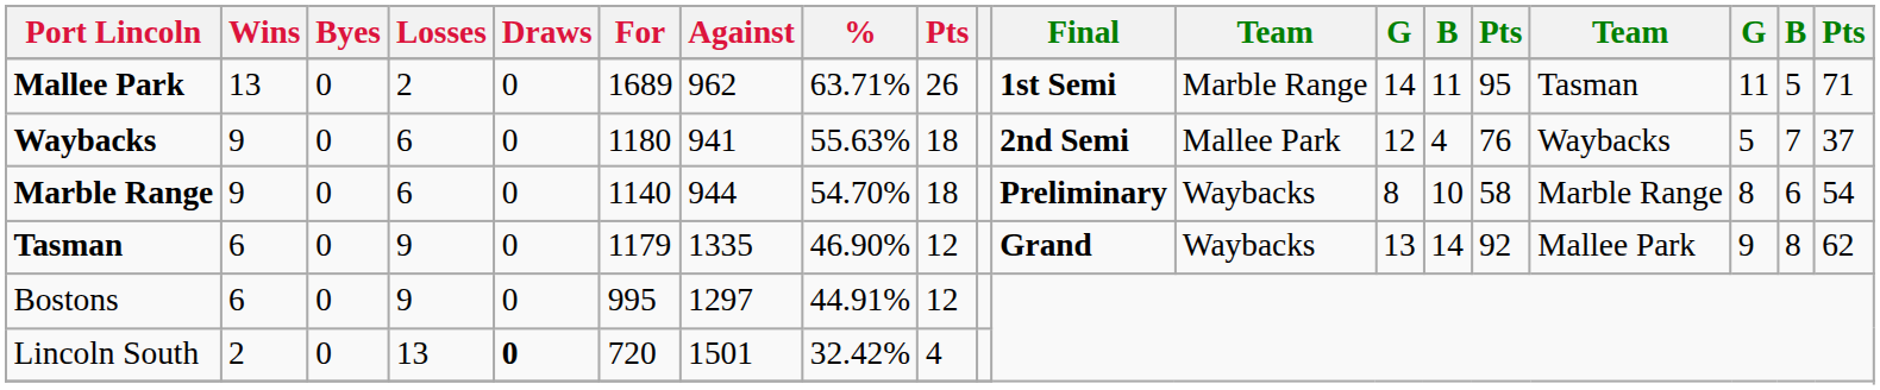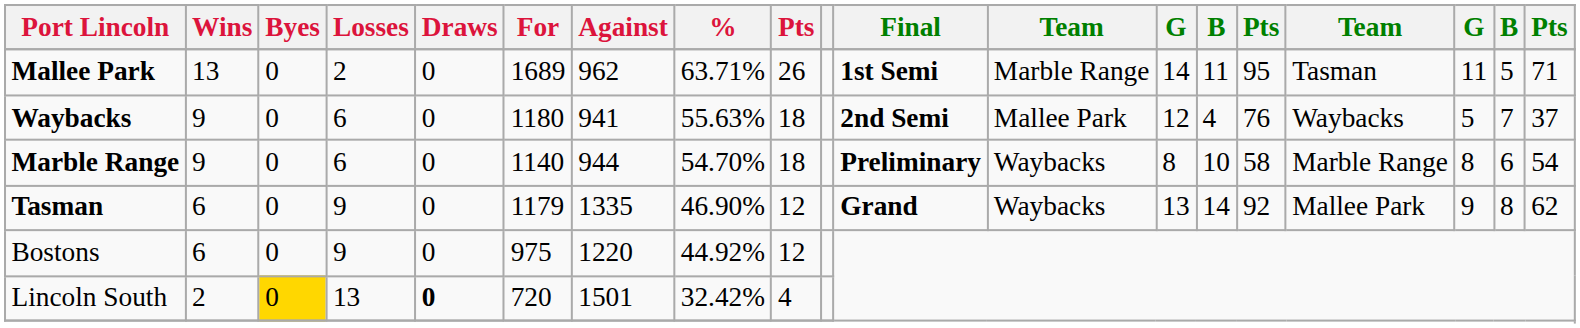 <table style="font-size: 85%; text-align: left;" class="wikitable">
 <tr>
 <th style="color:crimson">Port Lincoln</th>
 <th style="color:crimson">Wins</th>
 <th style="color:crimson">Byes</th>
 <th style="color:crimson">Losses</th>
 <th style="color:crimson">Draws</th>
 <th style="color:crimson">For</th>
 <th style="color:crimson">Against</th>
 <th style="color:crimson">%</th>
 <th style="color:crimson">Pts</th>
 <th></th>
 <th style="color:green">Final</th>
 <th style="color:green">Team</th>
 <th style="color:green">G</th>
 <th style="color:green">B</th>
 <th style="color:green">Pts</th>
 <th style="color:green">Team</th>
 <th style="color:green">G</th>
 <th style="color:green">B</th>
 <th style="color:green">Pts</th>
 </tr>
 <tr>
 </tr>
 <tr>
 </tr>
 <tr>
 <td><strong>	Mallee Park	</strong></td>
 <td>13</td>
 <td>0</td>
 <td>2</td>
 <td>0</td>
 <td>1689</td>
 <td>962</td>
 <td>63.71%</td>
 <td>26</td>
 <td></td>
 <td><strong>1st Semi</strong></td>
 <td>Marble Range</td>
 <td>14</td>
 <td>11</td>
 <td>95</td>
 <td>Tasman</td>
 <td>11</td>
 <td>5</td>
 <td>71</td>
 </tr>
 <tr>
 <td><strong>	Waybacks	</strong></td>
 <td>9</td>
 <td>0</td>
 <td>6</td>
 <td>0</td>
 <td>1180</td>
 <td>941</td>
 <td>55.63%</td>
 <td>18</td>
 <td></td>
 <td><strong>2nd Semi</strong></td>
 <td>Mallee Park</td>
 <td>12</td>
 <td>4</td>
 <td>76</td>
 <td>Waybacks</td>
 <td>5</td>
 <td>7</td>
 <td>37</td>
 </tr>
 <tr>
 <td><strong>	Marble Range	</strong></td>
 <td>9</td>
 <td>0</td>
 <td>6</td>
 <td>0</td>
 <td>1140</td>
 <td>944</td>
 <td>54.70%</td>
 <td>18</td>
 <td></td>
 <td><strong>Preliminary</strong></td>
 <td>Waybacks</td>
 <td>8</td>
 <td>10</td>
 <td>58</td>
 <td>Marble Range</td>
 <td>8</td>
 <td>6</td>
 <td>54</td>
 </tr>
 <tr>
 <td><strong>	Tasman	</strong></td>
 <td>6</td>
 <td>0</td>
 <td>9</td>
 <td>0</td>
 <td>1179</td>
 <td>1335</td>
 <td>46.90%</td>
 <td>12</td>
 <td></td>
 <td><strong>Grand</strong></td>
 <td>Waybacks</td>
 <td>13</td>
 <td>14</td>
 <td>92</td>
 <td>Mallee Park</td>
 <td>9</td>
 <td>8</td>
 <td>62</td>
 </tr>
 <tr>
 <td>Bostons</td>
 <td>6</td>
 <td>0</td>
 <td>9</td>
 <td>0</td>
-<td>995</td>
-<td>1297</td>
-<td>44.91%</td>
+<td>975</td>
+<td>1220</td>
+<td>44.92%</td>
 <td>12</td>
 <td></td>
 </tr>
 <tr>
 <td>Lincoln South</td>
 <td>2</td>
-<td>0</td>
+<td style="background: gold;">0</td>
 <td>13</td>
 <td><strong>0</strong></td>
 <td>720</td>
 <td>1501</td>
 <td>32.42%</td>
 <td>4</td>
 <td></td>
 </tr>
 <tr>
 </tr>
 </table>
